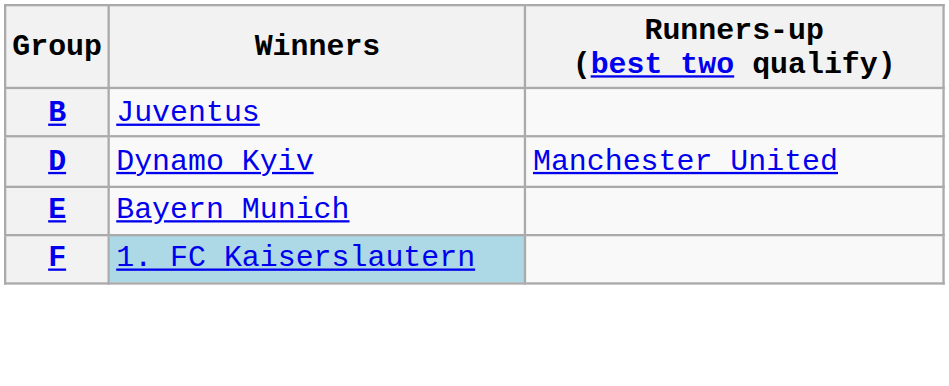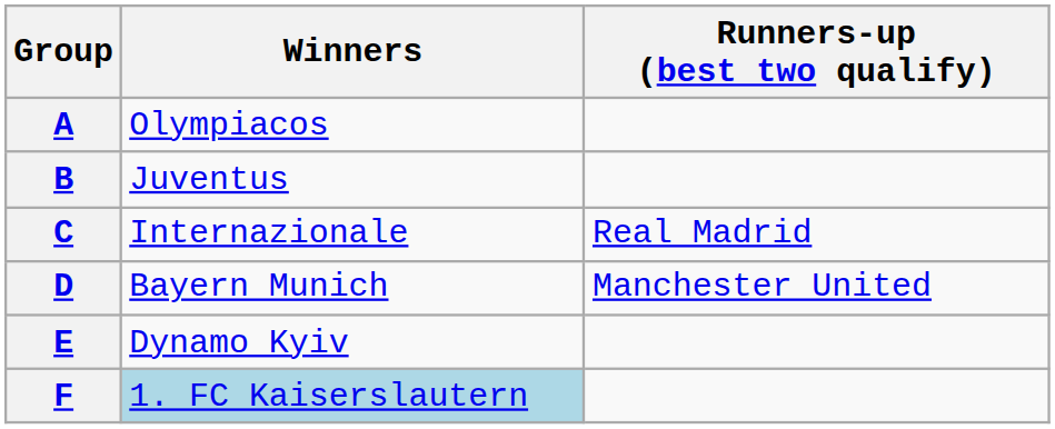 <table class=wikitable>
 <tr>
 <th>Group</th>
 <th width=175>Winners</th>
 <th width=175>Runners-up<br>(<a href='#'>best two</a> qualify)</th>
 </tr>
 <tr>
+<th><a href='#'>A</a></th>
+<td> <a href='#'>Olympiacos</a></td>
+<td></td>
+</tr>
+<tr>
 <th><a href='#'>B</a></th>
 <td> <a href='#'>Juventus</a></td>
 <td></td>
 </tr>
 <tr>
+<th><a href='#'>C</a></th>
+<td> <a href='#'>Internazionale</a></td>
+<td> <a href='#'>Real Madrid</a></td>
+</tr>
+<tr>
 <th><a href='#'>D</a></th>
-<td> <a href='#'>Dynamo Kyiv</a></td>
+<td> <a href='#'>Bayern Munich</a></td>
 <td> <a href='#'>Manchester United</a></td>
 </tr>
 <tr>
 <th><a href='#'>E</a></th>
-<td> <a href='#'>Bayern Munich</a></td>
+<td> <a href='#'>Dynamo Kyiv</a></td>
 <td></td>
 </tr>
 <tr>
 <th><a href='#'>F</a></th>
 <td style="background: lightblue;"> <a href='#'>1. FC Kaiserslautern</a></td>
 <td></td>
 </tr>
 </table>
